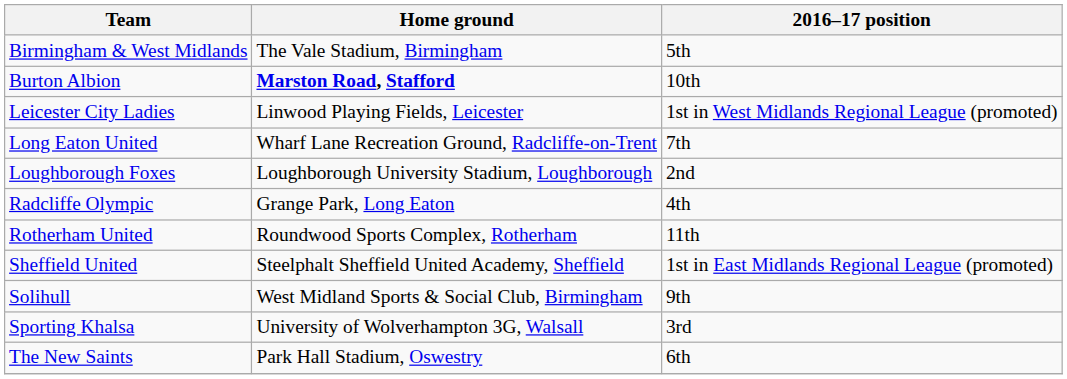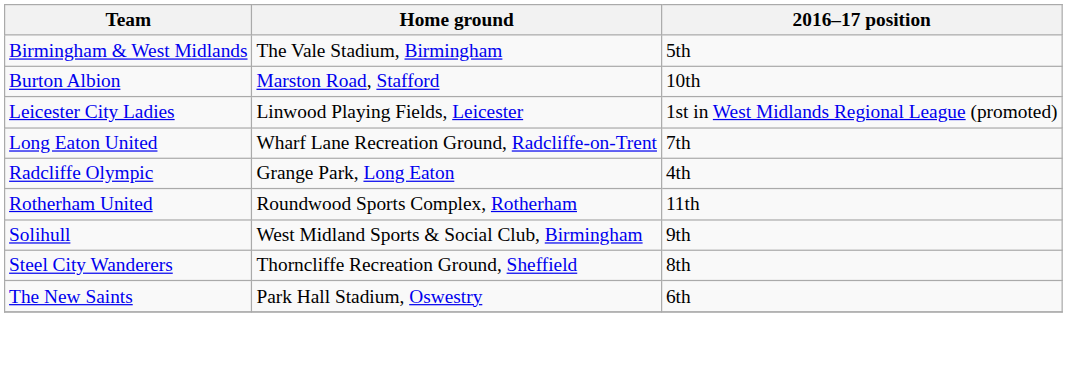 <table class=wikitable>
 <tr>
 <th>Team</th>
 <th>Home ground</th>
 <th>2016–17 position</th>
 </tr>
 <tr>
 <td><a href='#'>Birmingham & West Midlands</a></td>
 <td>The Vale Stadium, <a href='#'>Birmingham</a></td>
 <td>5th</td>
 </tr>
 <tr>
 <td><a href='#'>Burton Albion</a></td>
-<td><strong><a href='#'>Marston Road</a>, <a href='#'>Stafford</a></strong></td>
+<td><a href='#'>Marston Road</a>, <a href='#'>Stafford</a></td>
 <td>10th</td>
 </tr>
 <tr>
 <td><a href='#'>Leicester City Ladies</a></td>
 <td>Linwood Playing Fields, <a href='#'>Leicester</a></td>
 <td>1st in <a href='#'>West Midlands Regional League</a> (promoted)</td>
 </tr>
 <tr>
 <td><a href='#'>Long Eaton United</a></td>
 <td>Wharf Lane Recreation Ground, <a href='#'>Radcliffe-on-Trent</a></td>
 <td>7th</td>
 </tr>
 <tr>
-<td><a href='#'>Loughborough Foxes</a></td>
-<td>Loughborough University Stadium, <a href='#'>Loughborough</a></td>
-<td>2nd</td>
-</tr>
-<tr>
 <td><a href='#'>Radcliffe Olympic</a></td>
 <td>Grange Park, <a href='#'>Long Eaton</a></td>
 <td>4th</td>
 </tr>
 <tr>
 <td><a href='#'>Rotherham United</a></td>
 <td>Roundwood Sports Complex, <a href='#'>Rotherham</a></td>
 <td>11th</td>
 </tr>
 <tr>
-<td><a href='#'>Sheffield United</a></td>
-<td>Steelphalt Sheffield United Academy, <a href='#'>Sheffield</a></td>
-<td>1st in <a href='#'>East Midlands Regional League</a> (promoted)</td>
-</tr>
-<tr>
 <td><a href='#'>Solihull</a></td>
 <td>West Midland Sports & Social Club, <a href='#'>Birmingham</a></td>
 <td>9th</td>
 </tr>
 <tr>
-<td><a href='#'>Sporting Khalsa</a></td>
-<td>University of Wolverhampton 3G, <a href='#'>Walsall</a></td>
-<td>3rd</td>
+<td><a href='#'>Steel City Wanderers</a></td>
+<td>Thorncliffe Recreation Ground, <a href='#'>Sheffield</a></td>
+<td>8th</td>
 </tr>
 <tr>
 <td><a href='#'>The New Saints</a></td>
 <td>Park Hall Stadium, <a href='#'>Oswestry</a></td>
 <td>6th</td>
 </tr>
 <tr>
 </tr>
 </table>
